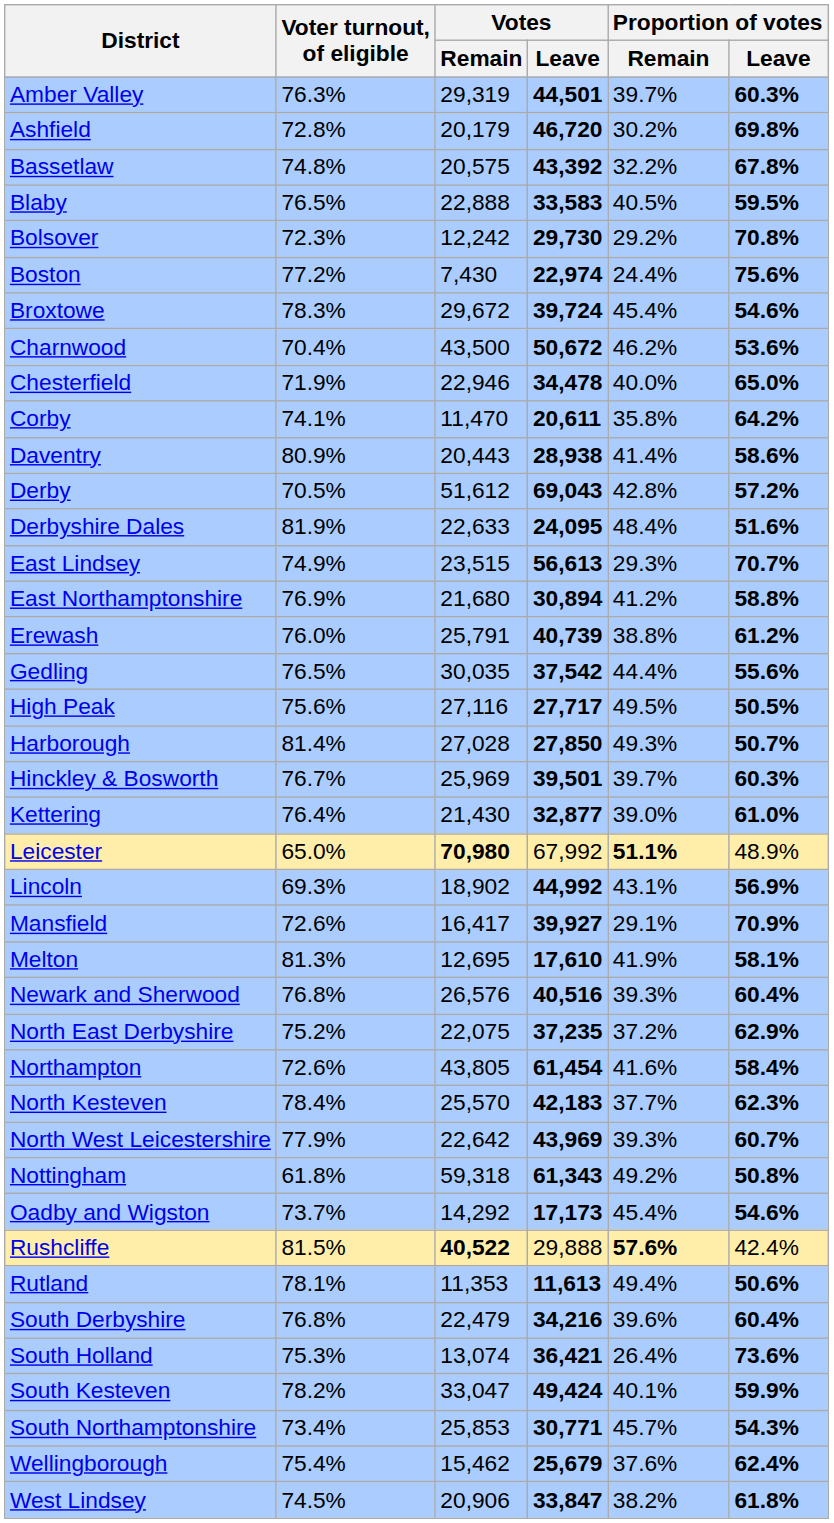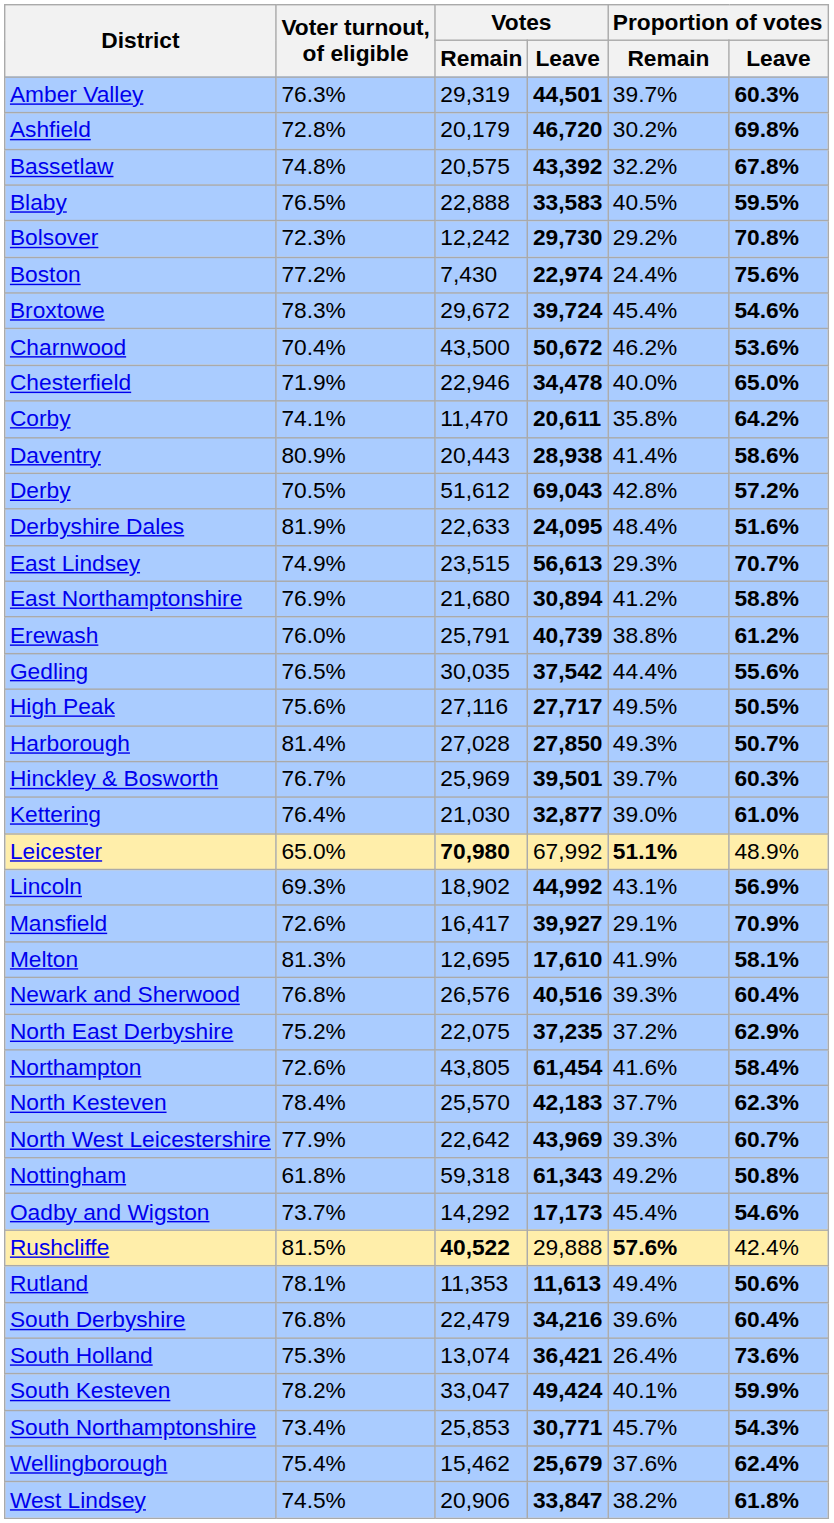 <table class="wikitable sortable">
 <tr>
 <th rowspan=2>District</th>
 <th rowspan=2>Voter turnout,<br>of eligible</th>
 <th colspan=2>Votes</th>
 <th colspan=2>Proportion of votes</th>
 </tr>
 <tr>
 <th>Remain</th>
 <th>Leave</th>
 <th>Remain</th>
 <th>Leave</th>
 </tr>
 <tr style="background:#acf;">
 <td><a href='#'>Amber Valley</a></td>
 <td>76.3%</td>
 <td>29,319</td>
 <td><strong>44,501</strong></td>
 <td>39.7%</td>
 <td><strong>60.3%</strong></td>
 </tr>
 <tr style="background:#acf;">
 <td><a href='#'>Ashfield</a></td>
 <td>72.8%</td>
 <td>20,179</td>
 <td><strong>46,720</strong></td>
 <td>30.2%</td>
 <td><strong>69.8%</strong></td>
 </tr>
 <tr style="background:#acf;">
 <td><a href='#'>Bassetlaw</a></td>
 <td>74.8%</td>
 <td>20,575</td>
 <td><strong>43,392</strong></td>
 <td>32.2%</td>
 <td><strong>67.8%</strong></td>
 </tr>
 <tr style="background:#acf;">
 <td><a href='#'>Blaby</a></td>
 <td>76.5%</td>
 <td>22,888</td>
 <td><strong>33,583</strong></td>
 <td>40.5%</td>
 <td><strong>59.5%</strong></td>
 </tr>
 <tr style="background:#acf;">
 <td><a href='#'>Bolsover</a></td>
 <td>72.3%</td>
 <td>12,242</td>
 <td><strong>29,730</strong></td>
 <td>29.2%</td>
 <td><strong>70.8%</strong></td>
 </tr>
 <tr style="background:#acf;">
 <td><a href='#'>Boston</a></td>
 <td>77.2%</td>
 <td>7,430</td>
 <td><strong>22,974</strong></td>
 <td>24.4%</td>
 <td><strong>75.6%</strong></td>
 </tr>
 <tr style="background:#acf;">
 <td><a href='#'>Broxtowe</a></td>
 <td>78.3%</td>
 <td>29,672</td>
 <td><strong>39,724</strong></td>
 <td>45.4%</td>
 <td><strong>54.6%</strong></td>
 </tr>
 <tr style="background:#acf;">
 <td><a href='#'>Charnwood</a></td>
 <td>70.4%</td>
 <td>43,500</td>
 <td><strong>50,672</strong></td>
 <td>46.2%</td>
 <td><strong>53.6%</strong></td>
 </tr>
 <tr style="background:#acf;">
 <td><a href='#'>Chesterfield</a></td>
 <td>71.9%</td>
 <td>22,946</td>
 <td><strong>34,478</strong></td>
 <td>40.0%</td>
 <td><strong>65.0%</strong></td>
 </tr>
 <tr style="background:#acf;">
 <td><a href='#'>Corby</a></td>
 <td>74.1%</td>
 <td>11,470</td>
 <td><strong>20,611</strong></td>
 <td>35.8%</td>
 <td><strong>64.2%</strong></td>
 </tr>
 <tr style="background:#acf;">
 <td><a href='#'>Daventry</a></td>
 <td>80.9%</td>
 <td>20,443</td>
 <td><strong>28,938</strong></td>
 <td>41.4%</td>
 <td><strong>58.6%</strong></td>
 </tr>
 <tr style="background:#acf;">
 <td><a href='#'>Derby</a></td>
 <td>70.5%</td>
 <td>51,612</td>
 <td><strong>69,043</strong></td>
 <td>42.8%</td>
 <td><strong>57.2%</strong></td>
 </tr>
 <tr style="background:#acf;">
 <td><a href='#'>Derbyshire Dales</a></td>
 <td>81.9%</td>
 <td>22,633</td>
 <td><strong>24,095</strong></td>
 <td>48.4%</td>
 <td><strong>51.6%</strong></td>
 </tr>
 <tr style="background:#acf;">
 <td><a href='#'>East Lindsey</a></td>
 <td>74.9%</td>
 <td>23,515</td>
 <td><strong>56,613</strong></td>
 <td>29.3%</td>
 <td><strong>70.7%</strong></td>
 </tr>
 <tr style="background:#acf;">
 <td><a href='#'>East Northamptonshire</a></td>
 <td>76.9%</td>
 <td>21,680</td>
 <td><strong>30,894</strong></td>
 <td>41.2%</td>
 <td><strong>58.8%</strong></td>
 </tr>
 <tr style="background:#acf;">
 <td><a href='#'>Erewash</a></td>
 <td>76.0%</td>
 <td>25,791</td>
 <td><strong>40,739</strong></td>
 <td>38.8%</td>
 <td><strong>61.2%</strong></td>
 </tr>
 <tr style="background:#acf;">
 <td><a href='#'>Gedling</a></td>
 <td>76.5%</td>
 <td>30,035</td>
 <td><strong>37,542</strong></td>
 <td>44.4%</td>
 <td><strong>55.6%</strong></td>
 </tr>
 <tr style="background:#acf;">
 <td><a href='#'>High Peak</a></td>
 <td>75.6%</td>
 <td>27,116</td>
 <td><strong>27,717</strong></td>
 <td>49.5%</td>
 <td><strong>50.5%</strong></td>
 </tr>
 <tr style="background:#acf;">
 <td><a href='#'>Harborough</a></td>
 <td>81.4%</td>
 <td>27,028</td>
 <td><strong>27,850</strong></td>
 <td>49.3%</td>
 <td><strong>50.7%</strong></td>
 </tr>
 <tr style="background:#acf;">
 <td><a href='#'>Hinckley & Bosworth</a></td>
 <td>76.7%</td>
 <td>25,969</td>
 <td><strong>39,501</strong></td>
 <td>39.7%</td>
 <td><strong>60.3%</strong></td>
 </tr>
 <tr style="background:#acf;">
 <td><a href='#'>Kettering</a></td>
 <td>76.4%</td>
-<td>21,430</td>
+<td>21,030</td>
 <td><strong>32,877</strong></td>
 <td>39.0%</td>
 <td><strong>61.0%</strong></td>
 </tr>
 <tr style="background:#fea;">
 <td><a href='#'>Leicester</a></td>
 <td>65.0%</td>
 <td><strong>70,980</strong></td>
 <td>67,992</td>
 <td><strong>51.1%</strong></td>
 <td>48.9%</td>
 </tr>
 <tr style="background:#acf;">
 <td><a href='#'>Lincoln</a></td>
 <td>69.3%</td>
 <td>18,902</td>
 <td><strong>44,992</strong></td>
 <td>43.1%</td>
 <td><strong>56.9%</strong></td>
 </tr>
 <tr style="background:#acf;">
 <td><a href='#'>Mansfield</a></td>
 <td>72.6%</td>
 <td>16,417</td>
 <td><strong>39,927</strong></td>
 <td>29.1%</td>
 <td><strong>70.9%</strong></td>
 </tr>
 <tr style="background:#acf;">
 <td><a href='#'>Melton</a></td>
 <td>81.3%</td>
 <td>12,695</td>
 <td><strong>17,610</strong></td>
 <td>41.9%</td>
 <td><strong>58.1%</strong></td>
 </tr>
 <tr style="background:#acf;">
 <td><a href='#'>Newark and Sherwood</a></td>
 <td>76.8%</td>
 <td>26,576</td>
 <td><strong>40,516</strong></td>
 <td>39.3%</td>
 <td><strong>60.4%</strong></td>
 </tr>
 <tr style="background:#acf;">
 <td><a href='#'>North East Derbyshire</a></td>
 <td>75.2%</td>
 <td>22,075</td>
 <td><strong>37,235</strong></td>
 <td>37.2%</td>
 <td><strong>62.9%</strong></td>
 </tr>
 <tr style="background:#acf;">
 <td><a href='#'>Northampton</a></td>
 <td>72.6%</td>
 <td>43,805</td>
 <td><strong>61,454</strong></td>
 <td>41.6%</td>
 <td><strong>58.4%</strong></td>
 </tr>
 <tr style="background:#acf;">
 <td><a href='#'>North Kesteven</a></td>
 <td>78.4%</td>
 <td>25,570</td>
 <td><strong>42,183</strong></td>
 <td>37.7%</td>
 <td><strong>62.3%</strong></td>
 </tr>
 <tr style="background:#acf;">
 <td><a href='#'>North West Leicestershire</a></td>
 <td>77.9%</td>
 <td>22,642</td>
 <td><strong>43,969</strong></td>
 <td>39.3%</td>
 <td><strong>60.7%</strong></td>
 </tr>
 <tr style="background:#acf;">
 <td><a href='#'>Nottingham</a></td>
 <td>61.8%</td>
 <td>59,318</td>
 <td><strong>61,343</strong></td>
 <td>49.2%</td>
 <td><strong>50.8%</strong></td>
 </tr>
 <tr style="background:#acf;">
 <td><a href='#'>Oadby and Wigston</a></td>
 <td>73.7%</td>
 <td>14,292</td>
 <td><strong>17,173</strong></td>
 <td>45.4%</td>
 <td><strong>54.6%</strong></td>
 </tr>
 <tr style="background:#fea;">
 <td><a href='#'>Rushcliffe</a></td>
 <td>81.5%</td>
 <td><strong>40,522</strong></td>
 <td>29,888</td>
 <td><strong>57.6%</strong></td>
 <td>42.4%</td>
 </tr>
 <tr style="background:#acf;">
 <td><a href='#'>Rutland</a></td>
 <td>78.1%</td>
 <td>11,353</td>
 <td><strong>11,613</strong></td>
 <td>49.4%</td>
 <td><strong>50.6%</strong></td>
 </tr>
 <tr style="background:#acf;">
 <td><a href='#'>South Derbyshire</a></td>
 <td>76.8%</td>
 <td>22,479</td>
 <td><strong>34,216</strong></td>
 <td>39.6%</td>
 <td><strong>60.4%</strong></td>
 </tr>
 <tr style="background:#acf;">
 <td><a href='#'>South Holland</a></td>
 <td>75.3%</td>
 <td>13,074</td>
 <td><strong>36,421</strong></td>
 <td>26.4%</td>
 <td><strong>73.6%</strong></td>
 </tr>
 <tr style="background:#acf;">
 <td><a href='#'>South Kesteven</a></td>
 <td>78.2%</td>
 <td>33,047</td>
 <td><strong>49,424</strong></td>
 <td>40.1%</td>
 <td><strong>59.9%</strong></td>
 </tr>
 <tr style="background:#acf;">
 <td><a href='#'>South Northamptonshire</a></td>
 <td>73.4%</td>
 <td>25,853</td>
 <td><strong>30,771</strong></td>
 <td>45.7%</td>
 <td><strong>54.3%</strong></td>
 </tr>
 <tr style="background:#acf;">
 <td><a href='#'>Wellingborough</a></td>
 <td>75.4%</td>
 <td>15,462</td>
 <td><strong>25,679</strong></td>
 <td>37.6%</td>
 <td><strong>62.4%</strong></td>
 </tr>
 <tr style="background:#acf;">
 <td><a href='#'>West Lindsey</a></td>
 <td>74.5%</td>
 <td>20,906</td>
 <td><strong>33,847</strong></td>
 <td>38.2%</td>
 <td><strong>61.8%</strong></td>
 </tr>
 </table>
